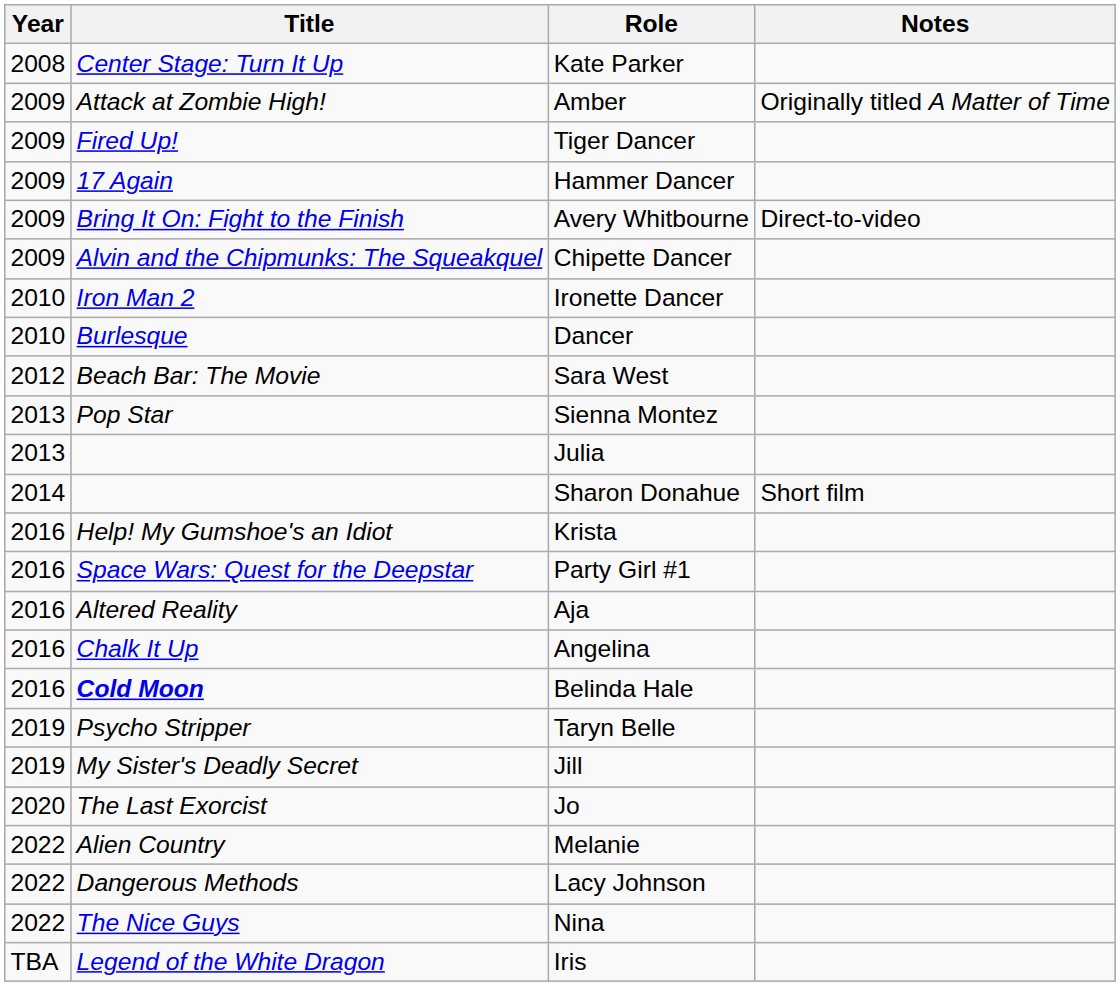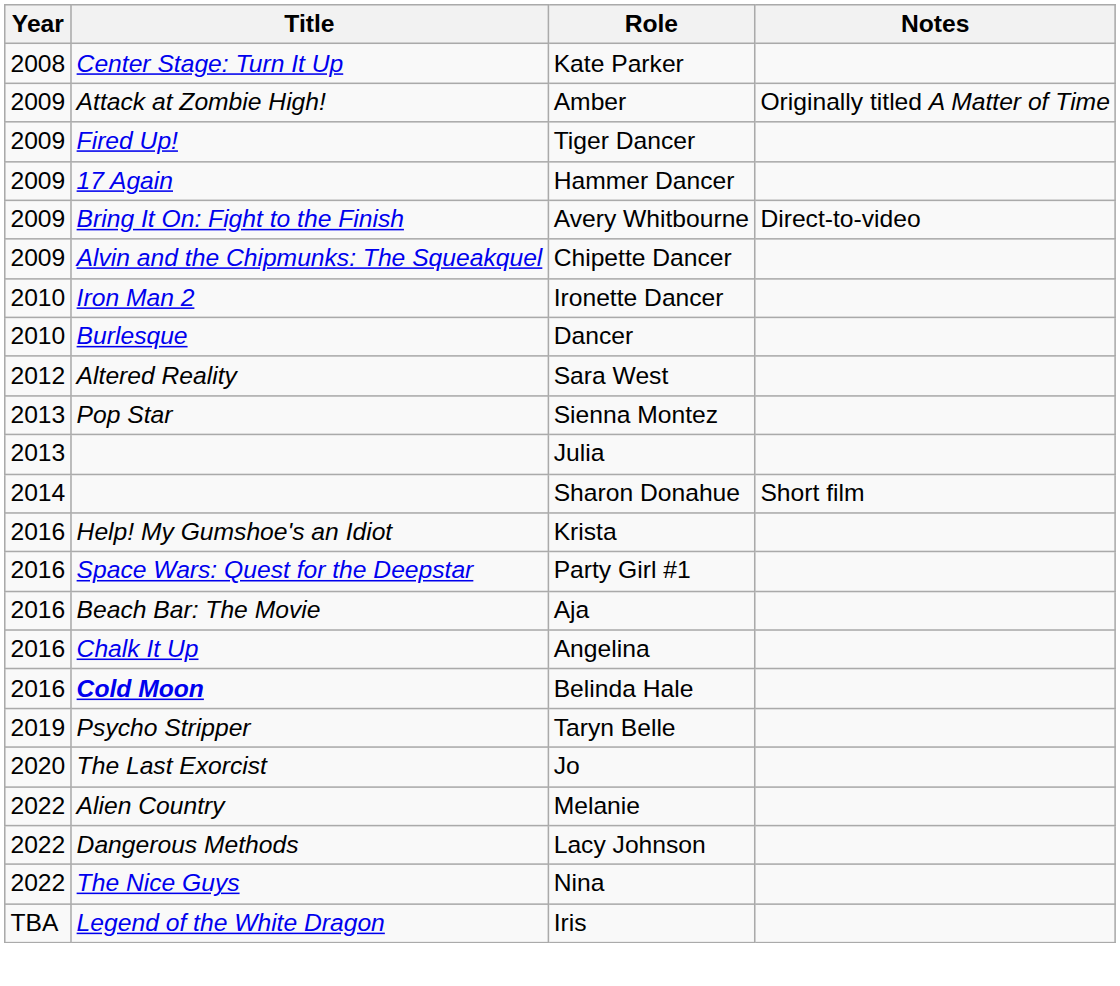 <table class="wikitable sortable">
 <tr>
 <th>Year</th>
 <th>Title</th>
 <th>Role</th>
 <th class="unsortable">Notes</th>
 </tr>
 <tr>
 <td>2008</td>
 <td><em><a href='#'>Center Stage: Turn It Up</a></em></td>
 <td>Kate Parker</td>
 <td></td>
 </tr>
 <tr>
 <td>2009</td>
 <td><em>Attack at Zombie High!</em></td>
 <td>Amber</td>
 <td>Originally titled <em>A Matter of Time</em></td>
 </tr>
 <tr>
 <td>2009</td>
 <td><em><a href='#'>Fired Up!</a></em></td>
 <td>Tiger Dancer</td>
 <td></td>
 </tr>
 <tr>
 <td>2009</td>
 <td><em><a href='#'>17 Again</a></em></td>
 <td>Hammer Dancer</td>
 <td></td>
 </tr>
 <tr>
 <td>2009</td>
 <td><em><a href='#'>Bring It On: Fight to the Finish</a></em></td>
 <td>Avery Whitbourne</td>
 <td>Direct-to-video</td>
 </tr>
 <tr>
 <td>2009</td>
 <td><em><a href='#'>Alvin and the Chipmunks: The Squeakquel</a></em></td>
 <td>Chipette Dancer</td>
 <td></td>
 </tr>
 <tr>
 <td>2010</td>
 <td><em><a href='#'>Iron Man 2</a></em></td>
 <td>Ironette Dancer</td>
 <td></td>
 </tr>
 <tr>
 <td>2010</td>
 <td><em><a href='#'>Burlesque</a></em></td>
 <td>Dancer</td>
 <td></td>
 </tr>
 <tr>
 <td>2012</td>
-<td><em>Beach Bar: The Movie</em></td>
+<td><em>Altered Reality</em></td>
 <td>Sara West</td>
 <td></td>
 </tr>
 <tr>
 <td>2013</td>
 <td><em>Pop Star</em></td>
 <td>Sienna Montez</td>
 <td></td>
 </tr>
 <tr>
 <td>2013</td>
 <td><em></em></td>
 <td>Julia</td>
 <td></td>
 </tr>
 <tr>
 <td>2014</td>
 <td><em></em></td>
 <td>Sharon Donahue</td>
 <td>Short film</td>
 </tr>
 <tr>
 <td>2016</td>
 <td><em>Help! My Gumshoe's an Idiot</em></td>
 <td>Krista</td>
 <td></td>
 </tr>
 <tr>
 <td>2016</td>
 <td><em><a href='#'>Space Wars: Quest for the Deepstar</a></em></td>
 <td>Party Girl #1</td>
 <td></td>
 </tr>
 <tr>
 <td>2016</td>
-<td><em>Altered Reality</em></td>
+<td><em>Beach Bar: The Movie</em></td>
 <td>Aja</td>
 <td></td>
 </tr>
 <tr>
 <td>2016</td>
 <td><em><a href='#'>Chalk It Up</a></em></td>
 <td>Angelina</td>
 <td></td>
 </tr>
 <tr>
 <td>2016</td>
 <td><strong><em><a href='#'>Cold Moon</a></em></strong></td>
 <td>Belinda Hale</td>
 <td></td>
 </tr>
 <tr>
 <td>2019</td>
 <td><em>Psycho Stripper</em></td>
 <td>Taryn Belle</td>
-<td></td>
-</tr>
-<tr>
-<td>2019</td>
-<td><em>My Sister's Deadly Secret</em></td>
-<td>Jill</td>
 <td></td>
 </tr>
 <tr>
 <td>2020</td>
 <td><em>The Last Exorcist</em></td>
 <td>Jo</td>
 <td></td>
 </tr>
 <tr>
 <td>2022</td>
 <td><em>Alien Country</em></td>
 <td>Melanie</td>
 <td></td>
 </tr>
 <tr>
 <td>2022</td>
 <td><em>Dangerous Methods</em></td>
 <td>Lacy Johnson</td>
 <td></td>
 </tr>
 <tr>
 <td>2022</td>
 <td><em><a href='#'>The Nice Guys</a></em></td>
 <td>Nina</td>
 <td></td>
 </tr>
 <tr>
 <td>TBA</td>
 <td><em><a href='#'>Legend of the White Dragon</a></em></td>
 <td>Iris</td>
 <td></td>
 </tr>
 </table>
